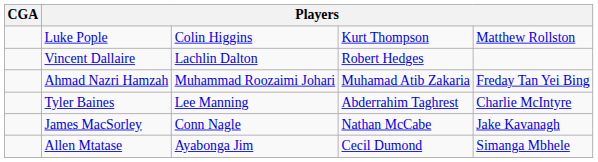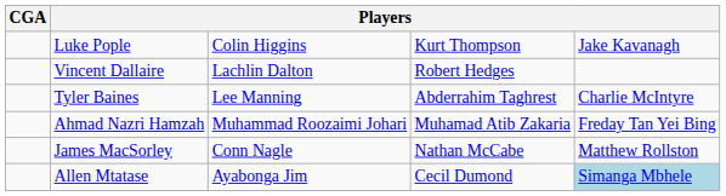 <table class="wikitable sortable">
 <tr>
 <th>CGA</th>
 <th colspan=4>Players</th>
 </tr>
 <tr>
 <td></td>
 <td><a href='#'>Luke Pople</a></td>
 <td><a href='#'>Colin Higgins</a></td>
 <td><a href='#'>Kurt Thompson</a></td>
-<td><a href='#'>Matthew Rollston</a></td>
+<td><a href='#'>Jake Kavanagh</a></td>
 </tr>
 <tr>
 <td></td>
 <td><a href='#'>Vincent Dallaire</a></td>
 <td><a href='#'>Lachlin Dalton</a></td>
 <td><a href='#'>Robert Hedges</a></td>
 <td></td>
 </tr>
 <tr>
 <td></td>
+<td><a href='#'>Tyler Baines</a></td>
+<td><a href='#'>Lee Manning</a></td>
+<td><a href='#'>Abderrahim Taghrest</a></td>
+<td><a href='#'>Charlie McIntyre</a></td>
+</tr>
+<tr>
+<td></td>
 <td><a href='#'>Ahmad Nazri Hamzah</a></td>
 <td><a href='#'>Muhammad Roozaimi Johari</a></td>
 <td><a href='#'>Muhamad Atib Zakaria</a></td>
 <td><a href='#'>Freday Tan Yei Bing</a></td>
 </tr>
 <tr>
 <td></td>
-<td><a href='#'>Tyler Baines</a></td>
-<td><a href='#'>Lee Manning</a></td>
-<td><a href='#'>Abderrahim Taghrest</a></td>
-<td><a href='#'>Charlie McIntyre</a></td>
-</tr>
-<tr>
-<td></td>
 <td><a href='#'>James MacSorley</a></td>
 <td><a href='#'>Conn Nagle</a></td>
 <td><a href='#'>Nathan McCabe</a></td>
-<td><a href='#'>Jake Kavanagh</a></td>
+<td><a href='#'>Matthew Rollston</a></td>
 </tr>
 <tr>
 <td></td>
 <td><a href='#'>Allen Mtatase</a></td>
 <td><a href='#'>Ayabonga Jim</a></td>
 <td><a href='#'>Cecil Dumond</a></td>
-<td><a href='#'>Simanga Mbhele</a></td>
+<td style="background: lightblue;"><a href='#'>Simanga Mbhele</a></td>
 </tr>
 </table>
